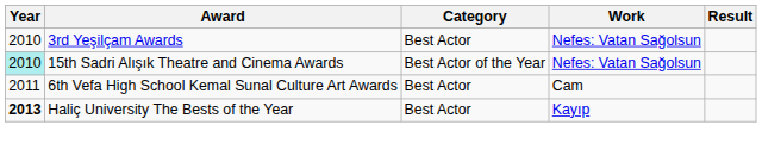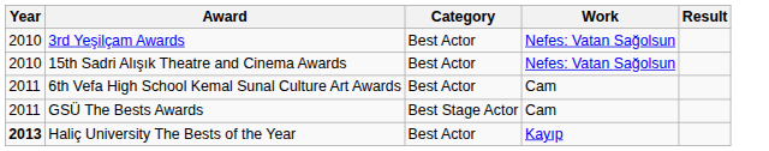 <table class="wikitable sortable">
 <tr>
 <th>Year</th>
 <th>Award</th>
 <th>Category</th>
 <th>Work</th>
 <th>Result</th>
 </tr>
 <tr>
 <td>2010</td>
 <td><a href='#'>3rd Yeşilçam Awards</a></td>
 <td>Best Actor</td>
 <td><a href='#'>Nefes: Vatan Sağolsun</a></td>
 <td></td>
 </tr>
 <tr>
-<td style="background: paleturquoise;">2010</td>
+<td>2010</td>
 <td>15th Sadri Alışık Theatre and Cinema Awards</td>
-<td>Best Actor of the Year</td>
+<td>Best Actor</td>
 <td><a href='#'>Nefes: Vatan Sağolsun</a></td>
 <td></td>
 </tr>
 <tr>
 <td>2011</td>
 <td>6th Vefa High School Kemal Sunal Culture Art Awards</td>
 <td>Best Actor</td>
 <td>Cam</td>
 <td></td>
 </tr>
 <tr>
+<td>2011</td>
+<td>GSÜ The Bests Awards</td>
+<td>Best Stage Actor</td>
+<td>Cam</td>
+<td></td>
+</tr>
+<tr>
 <td><strong>2013</strong></td>
 <td>Haliç University The Bests of the Year</td>
 <td>Best Actor</td>
 <td><a href='#'>Kayıp</a></td>
 <td></td>
 </tr>
 </table>
